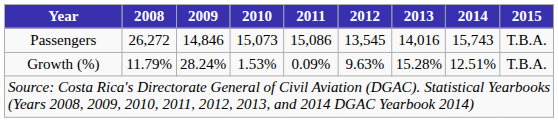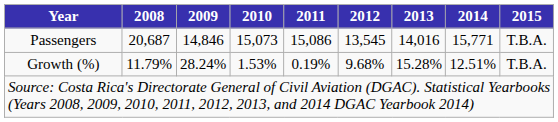 <table class="sortable wikitable toccolours" style="text-align:center">
 <tr>
 <th style="background:#3830AE;color:white">Year</th>
 <th style="background:#3830AE;color:white; width:50px">2008</th>
 <th style="background:#3830AE;color:white; width:50px">2009</th>
 <th style="background:#3830AE;color:white; width:50px">2010</th>
 <th style="background:#3830AE;color:white; width:50px">2011</th>
 <th style="background:#3830AE;color:white; width:50px">2012</th>
 <th style="background:#3830AE;color:white; width:50px">2013</th>
 <th style="background:#3830AE;color:white; width:50px">2014</th>
 <th style="background:#3830AE;color:white; width:50px">2015</th>
 </tr>
 <tr>
 <td>Passengers</td>
-<td>26,272</td>
+<td>20,687</td>
 <td>14,846</td>
 <td>15,073</td>
 <td>15,086</td>
 <td>13,545</td>
 <td>14,016</td>
-<td>15,743</td>
+<td>15,771</td>
 <td>T.B.A.</td>
 </tr>
 <tr>
 <td>Growth (%)</td>
 <td> 11.79%</td>
 <td> 28.24%</td>
 <td> 1.53%</td>
-<td> 0.09%</td>
-<td> 9.63%</td>
+<td> 0.19%</td>
+<td> 9.68%</td>
 <td> 15.28%</td>
 <td> 12.51%</td>
 <td>T.B.A.</td>
 </tr>
 <tr>
 <td colspan="9" style="text-align:left;"><em>Source: Costa Rica's Directorate General of Civil Aviation (DGAC). Statistical Yearbooks<br>(Years 2008, 2009, 2010, 2011, 2012, 2013, and 2014 DGAC Yearbook 2014)</em></td>
 </tr>
 </table>
